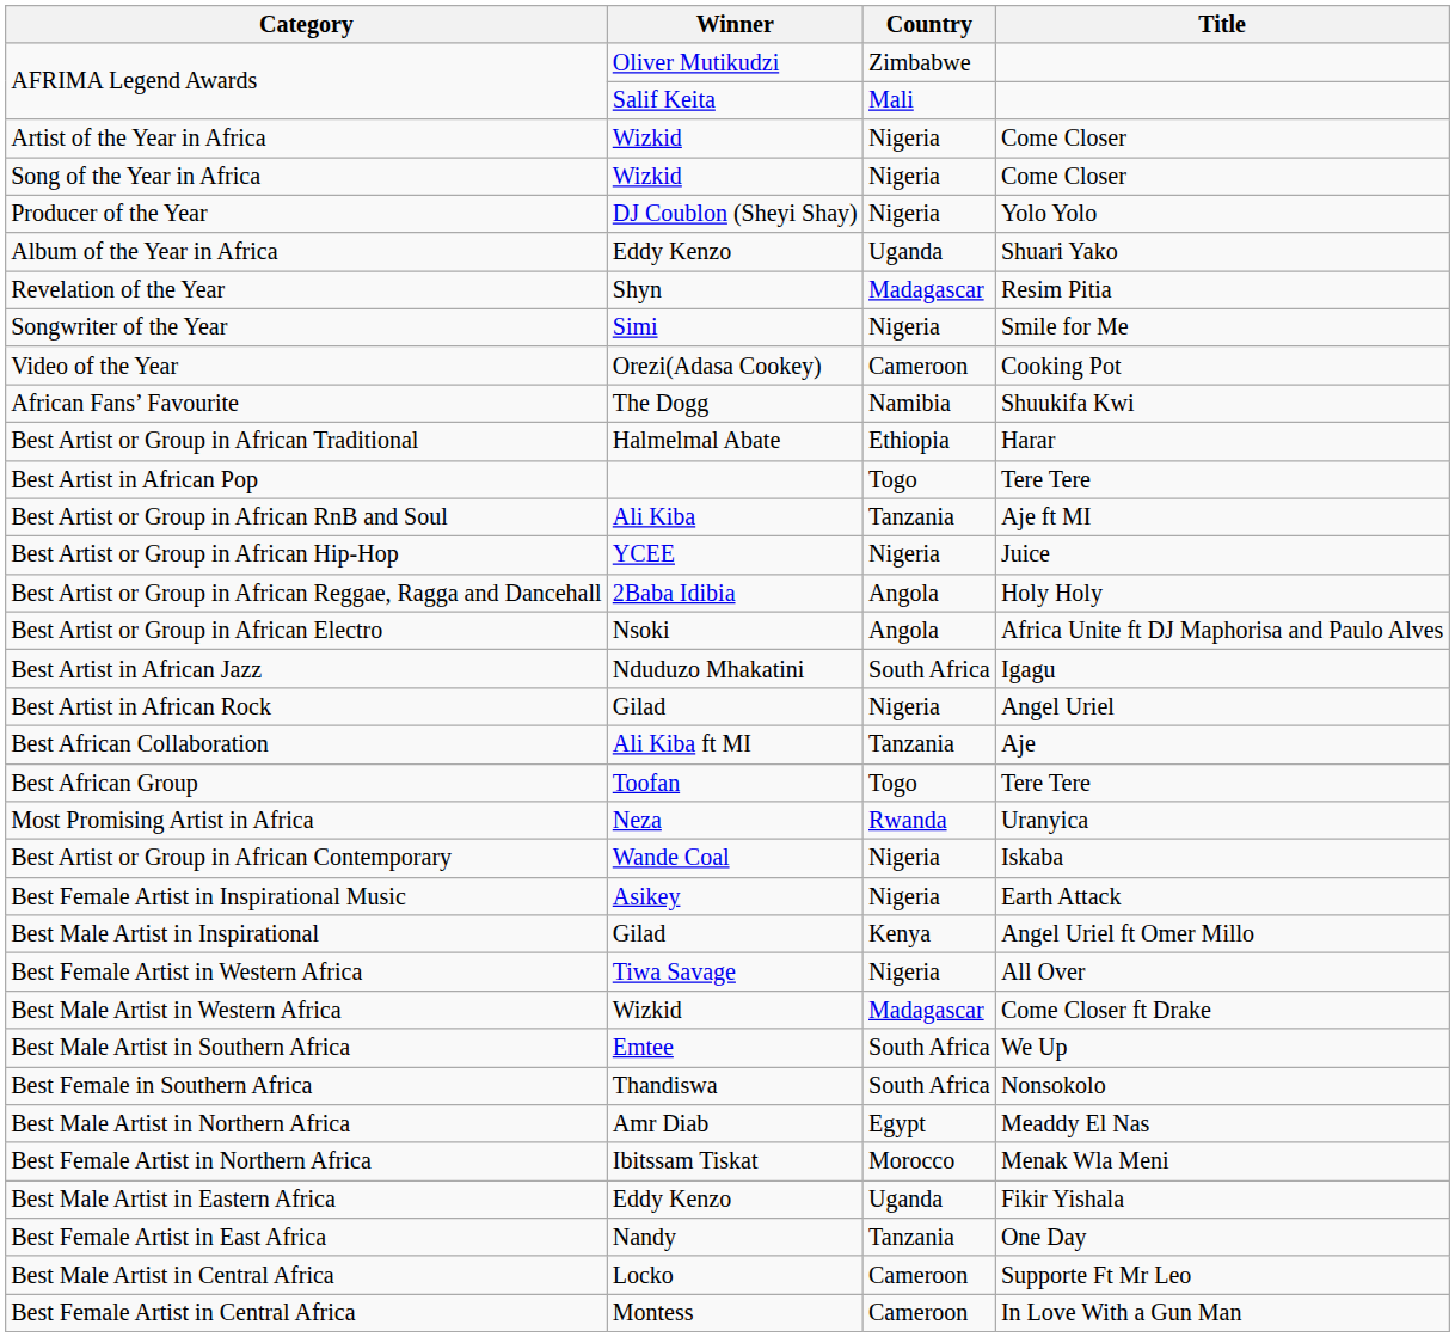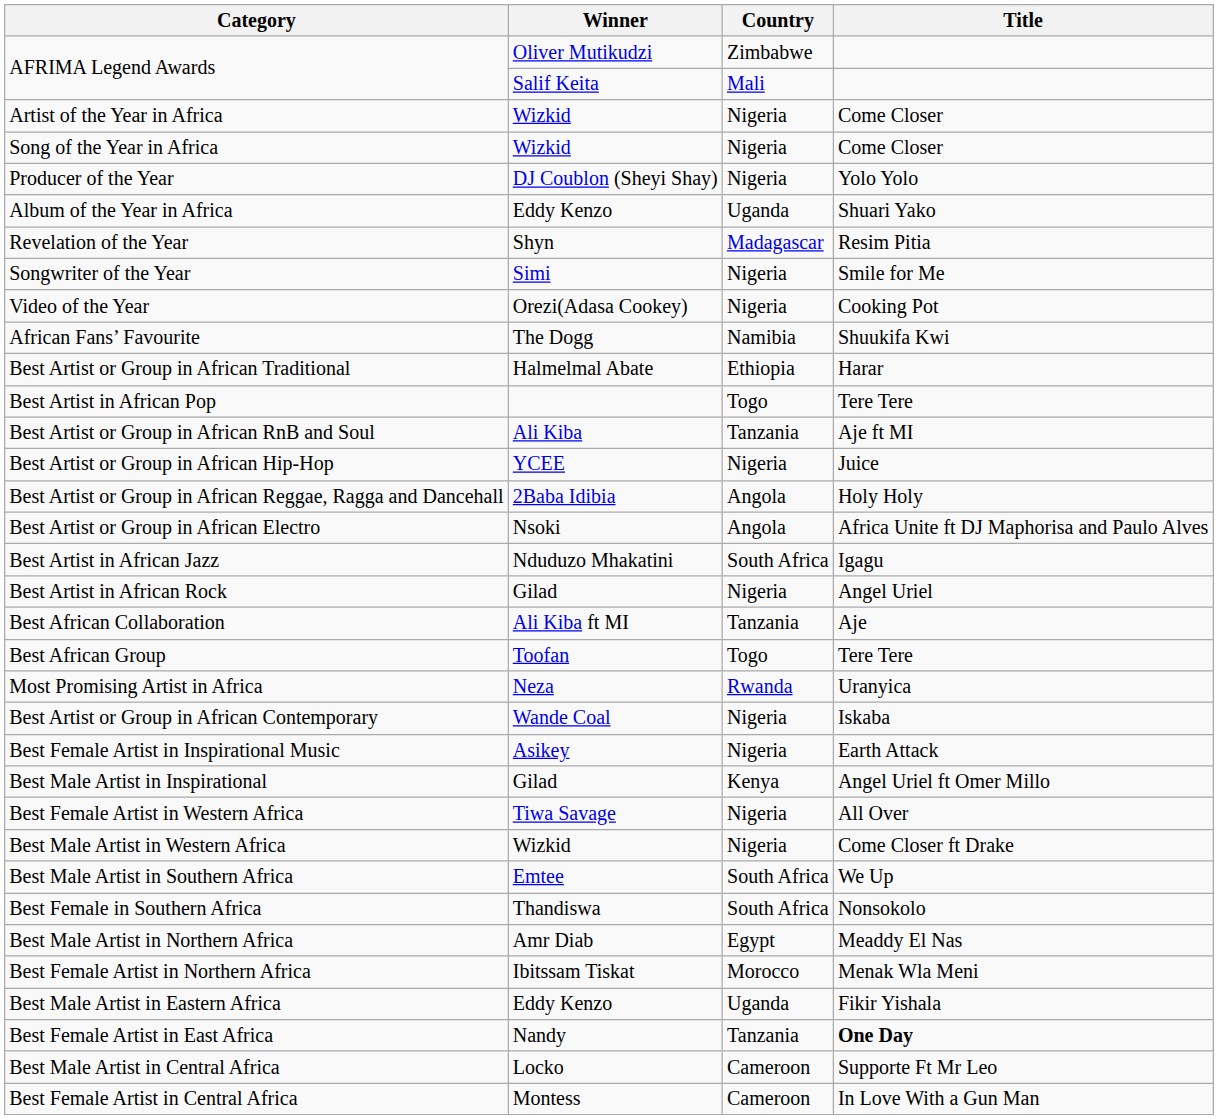 <table class="wikitable">
 <tr>
 <th>Category</th>
 <th>Winner</th>
 <th>Country</th>
 <th>Title</th>
 </tr>
 <tr>
 <td rowspan="2">AFRIMA Legend Awards</td>
 <td><a href='#'>Oliver Mutikudzi</a></td>
 <td>Zimbabwe</td>
 <td></td>
 </tr>
 <tr>
 <td><a href='#'>Salif Keita</a></td>
 <td><a href='#'>Mali</a></td>
 <td></td>
 </tr>
 <tr>
 <td>Artist of the Year in Africa</td>
 <td><a href='#'>Wizkid</a></td>
 <td>Nigeria</td>
 <td>Come Closer</td>
 </tr>
 <tr>
 <td>Song of the Year in Africa</td>
 <td><a href='#'>Wizkid</a></td>
 <td>Nigeria</td>
 <td>Come Closer</td>
 </tr>
 <tr>
 <td>Producer of the Year</td>
 <td><a href='#'>DJ Coublon</a> (Sheyi Shay)</td>
 <td>Nigeria</td>
 <td>Yolo Yolo</td>
 </tr>
 <tr>
 <td>Album of the Year in Africa</td>
 <td>Eddy Kenzo</td>
 <td>Uganda</td>
 <td>Shuari Yako</td>
 </tr>
 <tr>
 <td>Revelation of the Year</td>
 <td>Shyn</td>
 <td><a href='#'>Madagascar</a></td>
 <td>Resim Pitia</td>
 </tr>
 <tr>
 <td>Songwriter of the Year</td>
 <td><a href='#'>Simi</a></td>
 <td>Nigeria</td>
 <td>Smile for Me</td>
 </tr>
 <tr>
 <td>Video of the Year</td>
 <td>Orezi(Adasa Cookey)</td>
-<td>Cameroon</td>
+<td>Nigeria</td>
 <td>Cooking Pot</td>
 </tr>
 <tr>
 <td>African Fans’ Favourite</td>
 <td>The Dogg</td>
 <td>Namibia</td>
 <td>Shuukifa Kwi</td>
 </tr>
 <tr>
 <td>Best Artist or Group in African Traditional</td>
 <td>Halmelmal Abate</td>
 <td>Ethiopia</td>
 <td>Harar</td>
 </tr>
 <tr>
 <td>Best Artist in African Pop</td>
 <td></td>
 <td>Togo</td>
 <td>Tere Tere</td>
 </tr>
 <tr>
 <td>Best Artist or Group in African RnB and Soul</td>
 <td><a href='#'>Ali Kiba</a></td>
 <td>Tanzania</td>
 <td>Aje ft MI</td>
 </tr>
 <tr>
 <td>Best Artist or Group in African Hip-Hop</td>
 <td><a href='#'>YCEE</a></td>
 <td>Nigeria</td>
 <td>Juice</td>
 </tr>
 <tr>
 <td>Best Artist or Group in African Reggae, Ragga and Dancehall</td>
 <td><a href='#'>2Baba Idibia</a></td>
 <td>Angola</td>
 <td>Holy Holy</td>
 </tr>
 <tr>
 <td>Best Artist or Group in African Electro</td>
 <td>Nsoki</td>
 <td>Angola</td>
 <td>Africa Unite ft DJ Maphorisa and Paulo Alves</td>
 </tr>
 <tr>
 <td>Best Artist in African Jazz</td>
 <td>Nduduzo Mhakatini</td>
 <td>South Africa</td>
 <td>Igagu</td>
 </tr>
 <tr>
 <td>Best Artist in African Rock</td>
 <td>Gilad</td>
 <td>Nigeria</td>
 <td>Angel Uriel</td>
 </tr>
 <tr>
 <td>Best African Collaboration</td>
 <td><a href='#'>Ali Kiba</a> ft MI</td>
 <td>Tanzania</td>
 <td>Aje</td>
 </tr>
 <tr>
 <td>Best African Group</td>
 <td><a href='#'>Toofan</a></td>
 <td>Togo</td>
 <td>Tere Tere</td>
 </tr>
 <tr>
 <td>Most Promising Artist in Africa</td>
 <td><a href='#'>Neza</a></td>
 <td><a href='#'>Rwanda</a></td>
 <td>Uranyica</td>
 </tr>
 <tr>
 <td>Best Artist or Group in African Contemporary</td>
 <td><a href='#'>Wande Coal</a></td>
 <td>Nigeria</td>
 <td>Iskaba</td>
 </tr>
 <tr>
 <td>Best Female Artist in Inspirational Music</td>
 <td><a href='#'>Asikey</a></td>
 <td>Nigeria</td>
 <td>Earth Attack</td>
 </tr>
 <tr>
 <td>Best Male Artist in Inspirational</td>
 <td>Gilad</td>
 <td>Kenya</td>
 <td>Angel Uriel ft Omer Millo</td>
 </tr>
 <tr>
 <td>Best Female Artist in Western Africa</td>
 <td><a href='#'>Tiwa Savage</a></td>
 <td>Nigeria</td>
 <td>All Over</td>
 </tr>
 <tr>
 <td>Best Male Artist in Western Africa</td>
 <td>Wizkid</td>
-<td><a href='#'>Madagascar</a></td>
+<td>Nigeria</td>
 <td>Come Closer ft Drake</td>
 </tr>
 <tr>
 <td>Best Male Artist in Southern Africa</td>
 <td><a href='#'>Emtee</a></td>
 <td>South Africa</td>
 <td>We Up</td>
 </tr>
 <tr>
 <td>Best Female in Southern Africa</td>
 <td>Thandiswa</td>
 <td>South Africa</td>
 <td>Nonsokolo</td>
 </tr>
 <tr>
 <td>Best Male Artist in Northern Africa</td>
 <td>Amr Diab</td>
 <td>Egypt</td>
 <td>Meaddy El Nas</td>
 </tr>
 <tr>
 <td>Best Female Artist in Northern Africa</td>
 <td>Ibitssam Tiskat</td>
 <td>Morocco</td>
 <td>Menak Wla Meni</td>
 </tr>
 <tr>
 <td>Best Male Artist in Eastern Africa</td>
 <td>Eddy Kenzo</td>
 <td>Uganda</td>
 <td>Fikir Yishala</td>
 </tr>
 <tr>
 <td>Best Female Artist in East Africa</td>
 <td>Nandy</td>
 <td>Tanzania</td>
-<td>One Day</td>
+<td><strong>One Day</strong></td>
 </tr>
 <tr>
 <td>Best Male Artist in Central Africa</td>
 <td>Locko</td>
 <td>Cameroon</td>
 <td>Supporte Ft Mr Leo</td>
 </tr>
 <tr>
 <td>Best Female Artist in Central Africa</td>
 <td>Montess</td>
 <td>Cameroon</td>
 <td>In Love With a Gun Man</td>
 </tr>
 </table>
